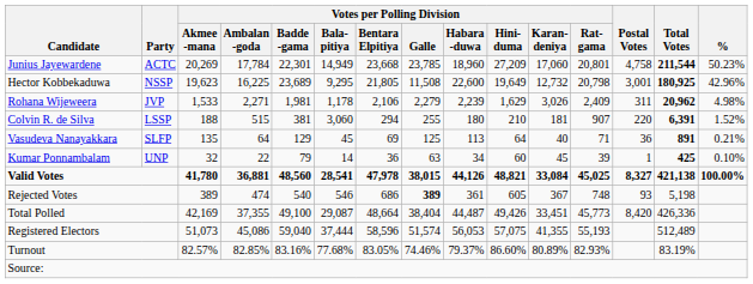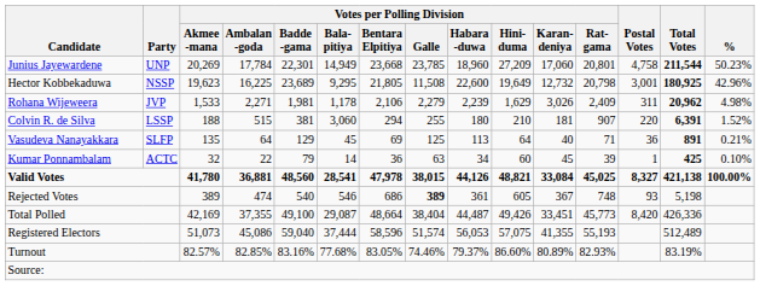 <table class="wikitable" border="1" style="text-align:right;">
 <tr>
 <th rowspan="2" align="left" valign="bottom" width="180">Candidate</th>
 <th rowspan="2" align="left" valign="bottom" width="40">Party</th>
 <th colspan="10">Votes per Polling Division</th>
 <th rowspan="2" align="center" valign="bottom" width="50">Postal<br>Votes</th>
 <th rowspan="2" align="center" valign="bottom" width="50">Total Votes</th>
 <th rowspan="2" align="center" valign="bottom" width="50">%</th>
 </tr>
 <tr>
 <th align="center" valign="bottom" width="50">Akmee<br>-mana</th>
 <th align="center" valign="bottom" width="50">Ambalan<br>-goda</th>
 <th align="center" valign="bottom" width="50">Badde<br>-gama</th>
 <th align="center" valign="bottom" width="50">Bala-<br>pitiya</th>
 <th align="center" valign="bottom" width="50">Bentara<br>Elpitiya</th>
 <th align="center" valign="bottom" width="50">Galle</th>
 <th align="center" valign="bottom" width="50">Habara<br>-duwa</th>
 <th align="center" valign="bottom" width="50">Hini-<br>duma</th>
 <th align="center" valign="bottom" width="50">Karan-<br>deniya</th>
 <th align="center" valign="bottom" width="50">Rat-<br>gama</th>
 </tr>
 <tr>
 <td align="left"><a href='#'>Junius Jayewardene</a></td>
-<td align="left"><a href='#'>ACTC</a></td>
+<td align="left"><a href='#'>UNP</a></td>
 <td>20,269</td>
 <td>17,784</td>
 <td>22,301</td>
 <td>14,949</td>
 <td>23,668</td>
 <td>23,785</td>
 <td>18,960</td>
 <td>27,209</td>
 <td>17,060</td>
 <td>20,801</td>
 <td>4,758</td>
 <td><strong>211,544</strong></td>
 <td>50.23%</td>
 </tr>
 <tr>
 <td align="left">Hector Kobbekaduwa</td>
 <td align="left"><a href='#'>NSSP</a></td>
 <td>19,623</td>
 <td>16,225</td>
 <td>23,689</td>
 <td>9,295</td>
 <td>21,805</td>
 <td>11,508</td>
 <td>22,600</td>
 <td>19,649</td>
 <td>12,732</td>
 <td>20,798</td>
 <td>3,001</td>
 <td><strong>180,925</strong></td>
 <td>42.96%</td>
 </tr>
 <tr>
 <td align="left"><a href='#'>Rohana Wijeweera</a></td>
 <td align="left"><a href='#'>JVP</a></td>
 <td>1,533</td>
 <td>2,271</td>
 <td>1,981</td>
 <td>1,178</td>
 <td>2,106</td>
 <td>2,279</td>
 <td>2,239</td>
 <td>1,629</td>
 <td>3,026</td>
 <td>2,409</td>
 <td>311</td>
 <td><strong>20,962</strong></td>
 <td>4.98%</td>
 </tr>
 <tr>
 <td align="left"><a href='#'>Colvin R. de Silva</a></td>
 <td align="left"><a href='#'>LSSP</a></td>
 <td>188</td>
 <td>515</td>
 <td>381</td>
 <td>3,060</td>
 <td>294</td>
 <td>255</td>
 <td>180</td>
 <td>210</td>
 <td>181</td>
 <td>907</td>
 <td>220</td>
 <td><strong>6,391</strong></td>
 <td>1.52%</td>
 </tr>
 <tr>
 <td align="left"><a href='#'>Vasudeva Nanayakkara</a></td>
 <td align="left"><a href='#'>SLFP</a></td>
 <td>135</td>
 <td>64</td>
 <td>129</td>
 <td>45</td>
 <td>69</td>
 <td>125</td>
 <td>113</td>
 <td>64</td>
 <td>40</td>
 <td>71</td>
 <td>36</td>
 <td><strong>891</strong></td>
 <td>0.21%</td>
 </tr>
 <tr>
 <td align="left"><a href='#'>Kumar Ponnambalam</a></td>
-<td align="left"><a href='#'>UNP</a></td>
+<td align="left"><a href='#'>ACTC</a></td>
 <td>32</td>
 <td>22</td>
 <td>79</td>
 <td>14</td>
 <td>36</td>
 <td>63</td>
 <td>34</td>
 <td>60</td>
 <td>45</td>
 <td>39</td>
 <td>1</td>
 <td><strong>425</strong></td>
 <td>0.10%</td>
 </tr>
 <tr>
 <td colspan="2" align="left"><strong>Valid Votes</strong></td>
 <td><strong>41,780</strong></td>
 <td><strong>36,881</strong></td>
 <td><strong>48,560</strong></td>
 <td><strong>28,541</strong></td>
 <td><strong>47,978</strong></td>
 <td><strong>38,015</strong></td>
 <td><strong>44,126</strong></td>
 <td><strong>48,821</strong></td>
 <td><strong>33,084</strong></td>
 <td><strong>45,025</strong></td>
 <td><strong>8,327</strong></td>
 <td><strong>421,138</strong></td>
 <td><strong>100.00%</strong></td>
 </tr>
 <tr>
 <td colspan="2" align="left">Rejected Votes</td>
 <td>389</td>
 <td>474</td>
 <td>540</td>
 <td>546</td>
 <td>686</td>
 <td><strong>389</strong></td>
 <td>361</td>
 <td>605</td>
 <td>367</td>
 <td>748</td>
 <td>93</td>
 <td>5,198</td>
 <td></td>
 </tr>
 <tr>
 <td colspan="2" align="left">Total Polled</td>
 <td>42,169</td>
 <td>37,355</td>
 <td>49,100</td>
 <td>29,087</td>
 <td>48,664</td>
 <td>38,404</td>
 <td>44,487</td>
 <td>49,426</td>
 <td>33,451</td>
 <td>45,773</td>
 <td>8,420</td>
 <td>426,336</td>
 <td></td>
 </tr>
 <tr>
 <td colspan="2" align="left">Registered Electors</td>
 <td>51,073</td>
 <td>45,086</td>
 <td>59,040</td>
 <td>37,444</td>
 <td>58,596</td>
 <td>51,574</td>
 <td>56,053</td>
 <td>57,075</td>
 <td>41,355</td>
 <td>55,193</td>
 <td></td>
 <td>512,489</td>
 <td></td>
 </tr>
 <tr>
 <td colspan="2" align="left">Turnout</td>
 <td>82.57%</td>
 <td>82.85%</td>
 <td>83.16%</td>
 <td>77.68%</td>
 <td>83.05%</td>
 <td>74.46%</td>
 <td>79.37%</td>
 <td>86.60%</td>
 <td>80.89%</td>
 <td>82.93%</td>
 <td></td>
 <td>83.19%</td>
 <td></td>
 </tr>
 <tr>
 <td colspan="15" align="left">Source:</td>
 </tr>
 </table>
